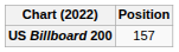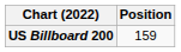 <table class="wikitable plainrowheaders" style="text-align:center">
 <tr>
 <th scope="col">Chart (2022)</th>
 <th scope="col">Position</th>
 </tr>
 <tr>
 <th scope="row">US <em>Billboard</em> 200</th>
-<td>157</td>
+<td>159</td>
 </tr>
 </table>
